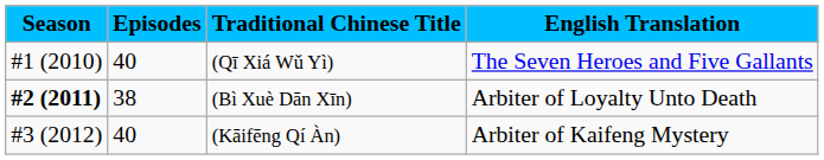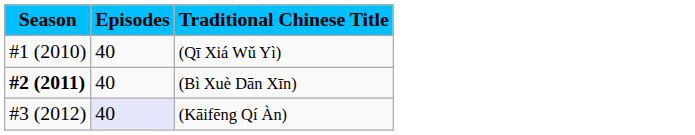 <table class="wikitable">
 <tr>
 <th style="background-color: #00BFFF">Season</th>
 <th style="background-color: #00BFFF">Episodes</th>
 <th style="background-color: #00BFFF">Traditional Chinese Title</th>
-<th style="background-color: #00BFFF">English Translation</th>
 </tr>
 <tr>
 <td>#1 (2010)</td>
 <td>40</td>
 <td> <small>(Qī Xiá Wǔ Yì)</small></td>
-<td><a href='#'>The Seven Heroes and Five Gallants</a></td>
 </tr>
 <tr>
 <td><strong>#2 (2011)</strong></td>
-<td>38</td>
+<td>40</td>
 <td> <small>(Bì Xuè Dān Xīn)</small></td>
-<td>Arbiter of Loyalty Unto Death</td>
 </tr>
 <tr>
 <td>#3 (2012)</td>
-<td>40</td>
+<td style="background: lavender;">40</td>
 <td> <small>(Kāifēng Qí Àn)</small></td>
-<td>Arbiter of Kaifeng Mystery</td>
 </tr>
 </table>
